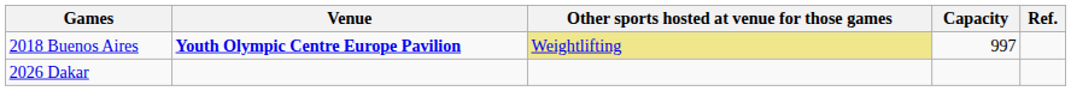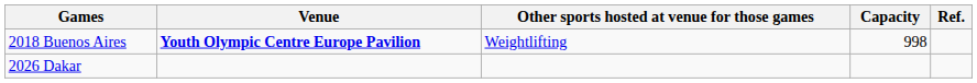 <table class="wikitable sortable" width="1000px">
 <tr>
 <th>Games</th>
 <th>Venue</th>
 <th>Other sports hosted at venue for those games</th>
 <th>Capacity</th>
 <th>Ref.</th>
 </tr>
 <tr>
 <td><a href='#'>2018 Buenos Aires</a></td>
 <td><strong><a href='#'>Youth Olympic Centre Europe Pavilion</a></strong></td>
-<td style="background: khaki;"><a href='#'>Weightlifting</a></td>
-<td align="right">997</td>
+<td><a href='#'>Weightlifting</a></td>
+<td align="right">998</td>
 <td align="center"></td>
 </tr>
 <tr>
 <td><a href='#'>2026 Dakar</a></td>
 <td></td>
 <td></td>
 <td align="right"></td>
 <td align=center></td>
 </tr>
 </table>
